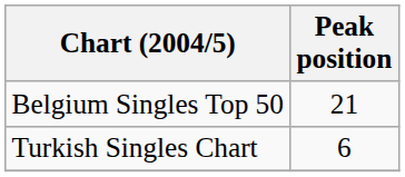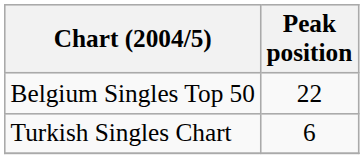 <table class="wikitable sortable">
 <tr>
 <th align="left">Chart (2004/5)</th>
 <th align="center">Peak<br>position</th>
 </tr>
 <tr>
 <td align="left">Belgium Singles Top 50</td>
-<td align="center">21</td>
+<td align="center">22</td>
 </tr>
 <tr>
 <td align="left">Turkish Singles Chart</td>
 <td align="center">6</td>
 </tr>
 <tr>
 </tr>
 </table>
